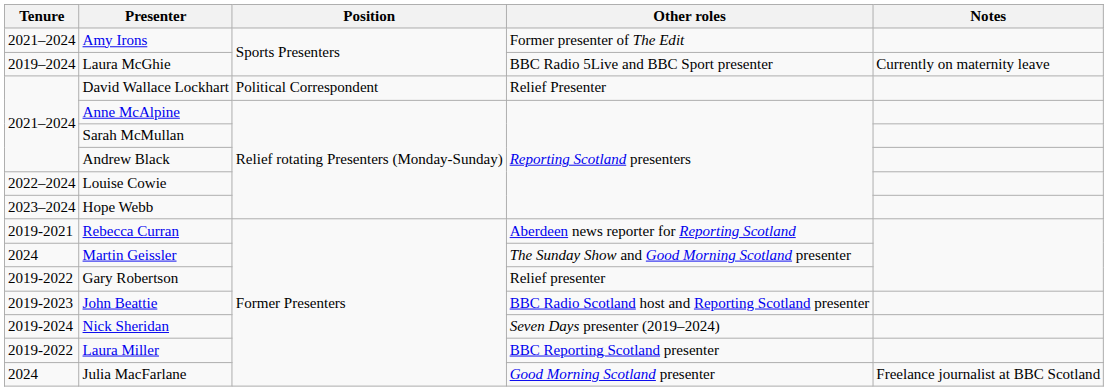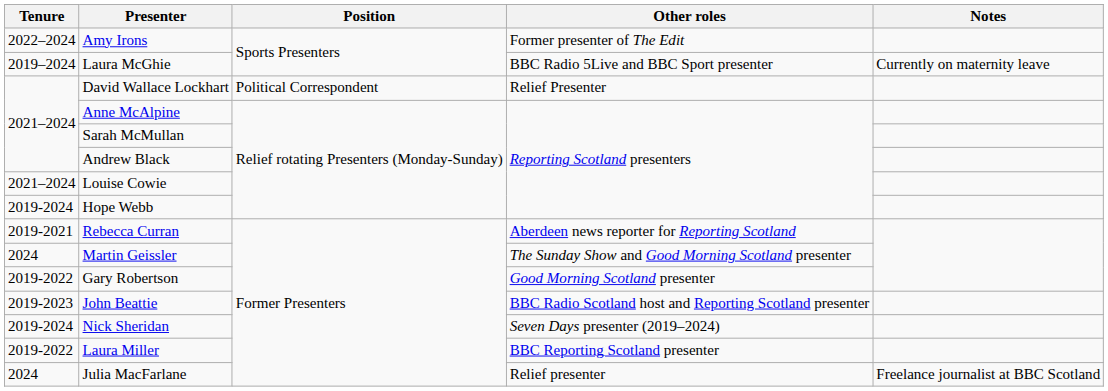 <table class="wikitable">
 <tr>
 <th>Tenure</th>
 <th>Presenter</th>
 <th>Position</th>
 <th>Other roles</th>
 <th>Notes</th>
 </tr>
 <tr>
-<td>2021–2024</td>
+<td>2022–2024</td>
 <td><a href='#'>Amy Irons</a></td>
 <td rowspan="2">Sports Presenters</td>
 <td>Former presenter of <em>The Edit</em></td>
 <td></td>
 </tr>
 <tr>
 <td>2019–2024</td>
 <td>Laura McGhie</td>
 <td>BBC Radio 5Live and BBC Sport presenter</td>
 <td>Currently on maternity leave</td>
 </tr>
 <tr>
 <td rowspan="4">2021–2024</td>
 <td>David Wallace Lockhart</td>
 <td>Political Correspondent</td>
 <td>Relief Presenter</td>
 <td></td>
 </tr>
 <tr>
 <td><a href='#'>Anne McAlpine</a></td>
 <td rowspan="5">Relief rotating Presenters (Monday-Sunday)</td>
 <td rowspan="5"><em><a href='#'>Reporting Scotland</a></em> presenters</td>
 <td></td>
 </tr>
 <tr>
 <td>Sarah McMullan</td>
 <td></td>
 </tr>
 <tr>
 <td>Andrew Black</td>
 <td></td>
 </tr>
 <tr>
-<td>2022–2024</td>
+<td>2021–2024</td>
 <td>Louise Cowie</td>
 <td></td>
 </tr>
 <tr>
-<td>2023–2024</td>
+<td>2019-2024</td>
 <td>Hope Webb</td>
 <td></td>
 </tr>
 <tr>
 <td>2019-2021</td>
 <td><a href='#'>Rebecca Curran</a></td>
 <td rowspan="7">Former Presenters</td>
 <td><a href='#'>Aberdeen</a> news reporter for <em><a href='#'>Reporting Scotland</a></em></td>
 <td rowspan="3"></td>
 </tr>
 <tr>
 <td>2024</td>
 <td><a href='#'>Martin Geissler</a></td>
 <td><em>The Sunday Show</em> and <em><a href='#'>Good Morning Scotland</a></em> presenter</td>
 </tr>
 <tr>
 <td>2019-2022</td>
 <td>Gary Robertson</td>
-<td>Relief presenter</td>
+<td><em><a href='#'>Good Morning Scotland</a></em> presenter</td>
 </tr>
 <tr>
 <td>2019-2023</td>
 <td><a href='#'>John Beattie</a></td>
 <td><a href='#'>BBC Radio Scotland</a> host and <a href='#'>Reporting Scotland</a> presenter</td>
 <td></td>
 </tr>
 <tr>
 <td>2019-2024</td>
 <td><a href='#'>Nick Sheridan</a></td>
 <td><em>Seven Days</em> presenter (2019–2024)</td>
 <td></td>
 </tr>
 <tr>
 <td>2019-2022</td>
 <td><a href='#'>Laura Miller</a></td>
 <td><a href='#'>BBC Reporting Scotland</a> presenter</td>
 <td></td>
 </tr>
 <tr>
 <td>2024</td>
 <td>Julia MacFarlane</td>
-<td><em><a href='#'>Good Morning Scotland</a></em> presenter</td>
+<td>Relief presenter</td>
 <td>Freelance journalist at BBC Scotland</td>
 </tr>
 </table>
